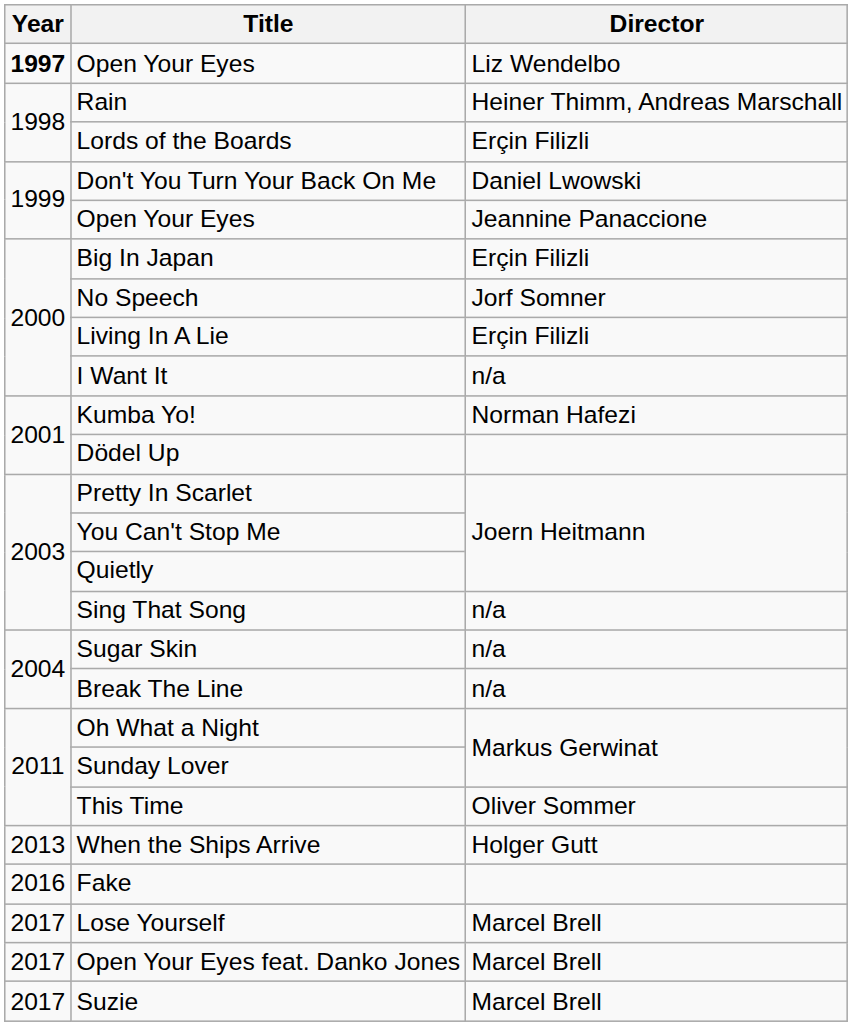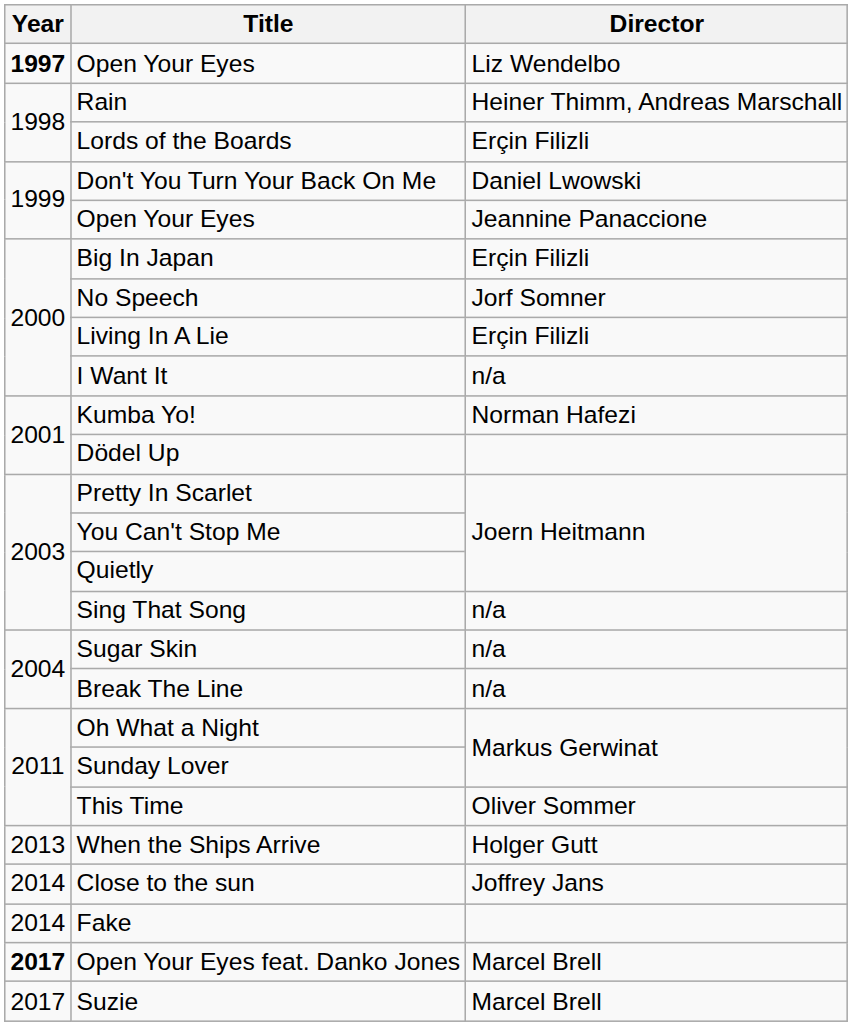 <table class="wikitable">
 <tr>
 <th>Year</th>
 <th>Title</th>
 <th>Director</th>
 </tr>
 <tr>
 <td><strong>1997</strong></td>
 <td>Open Your Eyes</td>
 <td>Liz Wendelbo</td>
 </tr>
 <tr>
 <td rowspan="2" style="text-align:center;">1998</td>
 <td>Rain</td>
 <td>Heiner Thimm, Andreas Marschall</td>
 </tr>
 <tr>
 <td>Lords of the Boards</td>
 <td>Erçin Filizli</td>
 </tr>
 <tr>
 <td rowspan="2" style="text-align:center;">1999</td>
 <td>Don't You Turn Your Back On Me</td>
 <td>Daniel Lwowski</td>
 </tr>
 <tr>
 <td>Open Your Eyes</td>
 <td>Jeannine Panaccione</td>
 </tr>
 <tr>
 <td rowspan="4" style="text-align:center;">2000</td>
 <td>Big In Japan</td>
 <td>Erçin Filizli</td>
 </tr>
 <tr>
 <td>No Speech</td>
 <td>Jorf Somner</td>
 </tr>
 <tr>
 <td>Living In A Lie</td>
 <td>Erçin Filizli</td>
 </tr>
 <tr>
 <td>I Want It</td>
 <td>n/a</td>
 </tr>
 <tr>
 <td rowspan="2" style="text-align:center;">2001</td>
 <td>Kumba Yo!</td>
 <td>Norman Hafezi</td>
 </tr>
 <tr>
 <td>Dödel Up</td>
 <td></td>
 </tr>
 <tr>
 <td rowspan="4" style="text-align:center;">2003</td>
 <td>Pretty In Scarlet</td>
 <td rowspan="3">Joern Heitmann</td>
 </tr>
 <tr>
 <td>You Can't Stop Me</td>
 </tr>
 <tr>
 <td>Quietly</td>
 </tr>
 <tr>
 <td>Sing That Song</td>
 <td>n/a</td>
 </tr>
 <tr>
 <td rowspan="2" style="text-align:center;">2004</td>
 <td>Sugar Skin</td>
 <td>n/a</td>
 </tr>
 <tr>
 <td>Break The Line</td>
 <td>n/a</td>
 </tr>
 <tr>
 <td rowspan="3" style="text-align:center;">2011</td>
 <td>Oh What a Night</td>
 <td rowspan="2">Markus Gerwinat</td>
 </tr>
 <tr>
 <td>Sunday Lover</td>
 </tr>
 <tr>
 <td>This Time</td>
 <td>Oliver Sommer</td>
 </tr>
 <tr>
 <td>2013</td>
 <td>When the Ships Arrive</td>
 <td>Holger Gutt</td>
 </tr>
 <tr>
-<td>2016</td>
+<td>2014</td>
+<td>Close to the sun</td>
+<td>Joffrey Jans</td>
+</tr>
+<tr>
+<td>2014</td>
 <td>Fake</td>
 <td></td>
 </tr>
 <tr>
-<td>2017</td>
-<td>Lose Yourself</td>
-<td>Marcel Brell</td>
-</tr>
-<tr>
-<td>2017</td>
+<td><strong>2017</strong></td>
 <td>Open Your Eyes feat. Danko Jones</td>
 <td>Marcel Brell</td>
 </tr>
 <tr>
 <td>2017</td>
 <td>Suzie</td>
 <td>Marcel Brell</td>
 </tr>
 </table>
